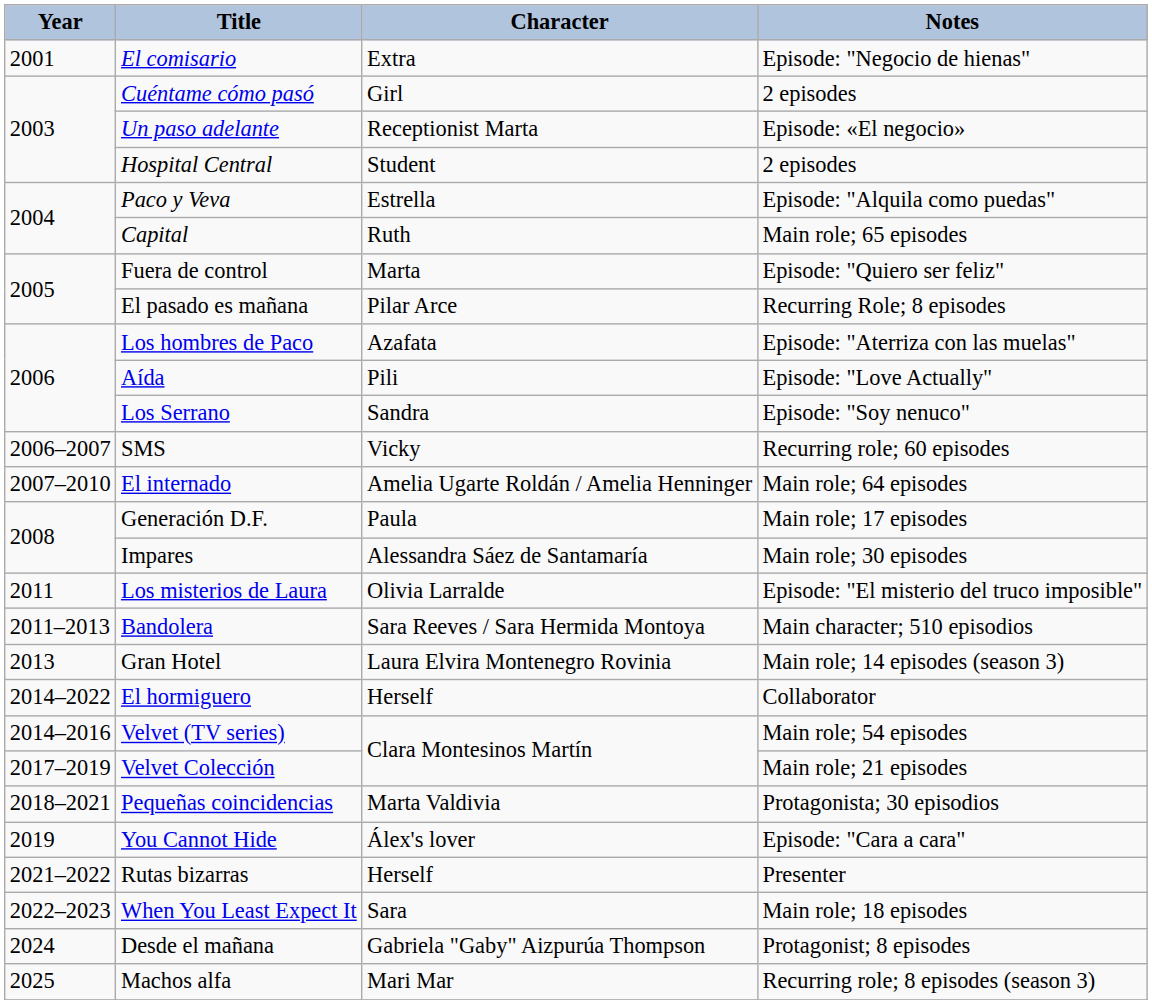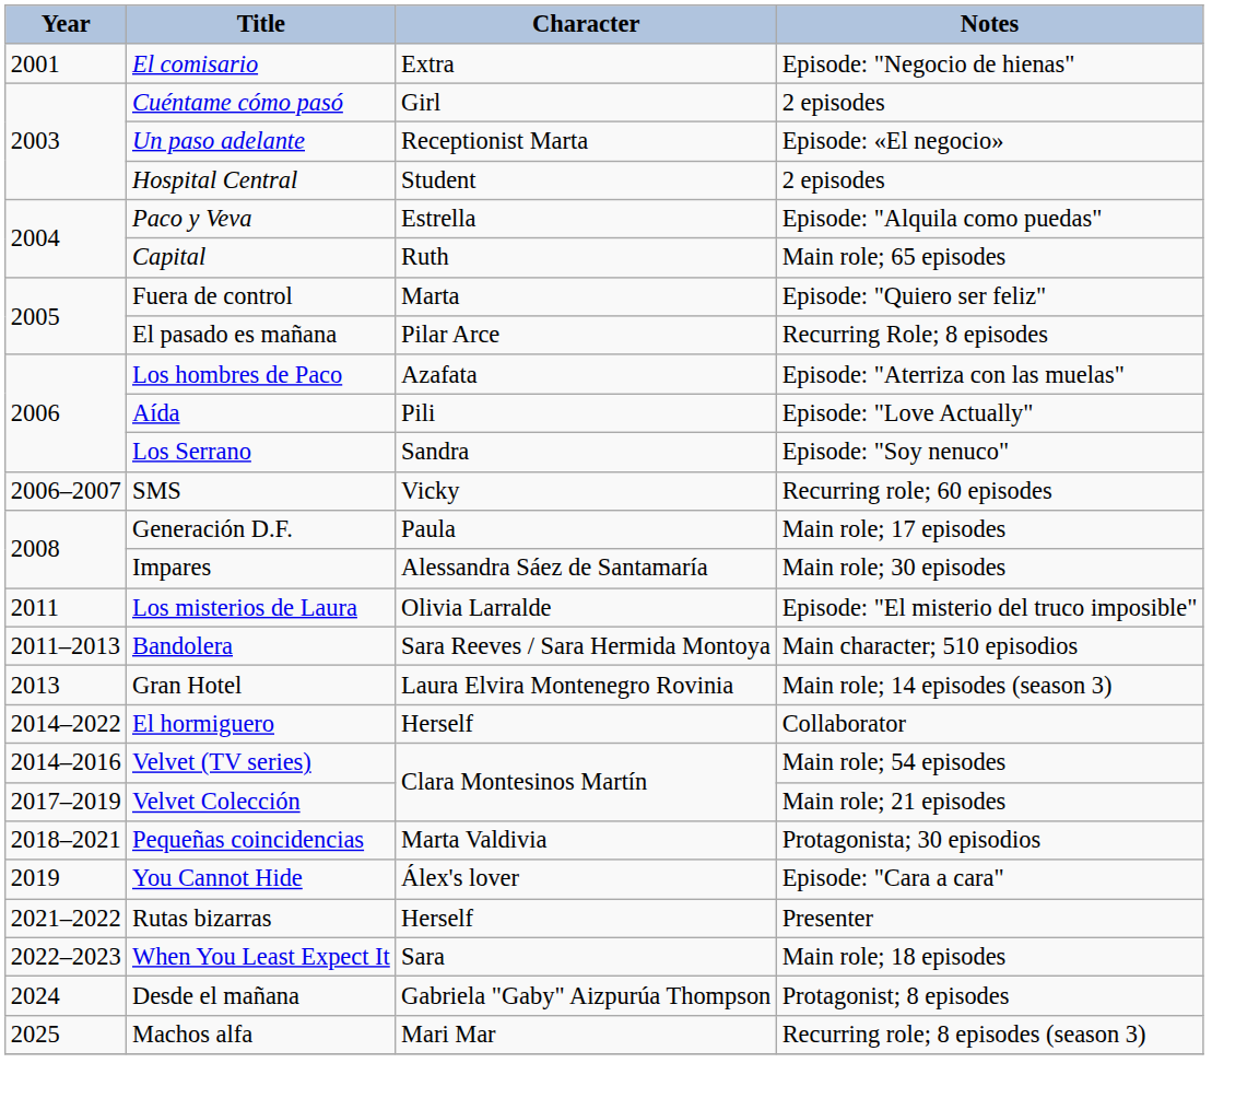 <table class="wikitable" border="2" cellpadding="4" background: #f9f9f9;>
 <tr>
 <th style="background: #B0C4DE;">Year</th>
 <th style="background: #B0C4DE;">Title</th>
 <th style="background: #B0C4DE;">Character</th>
 <th style="background: #B0C4DE;">Notes</th>
 </tr>
 <tr>
 <td>2001</td>
 <td><em><a href='#'>El comisario</a></em></td>
 <td>Extra</td>
 <td>Episode: "Negocio de hienas"</td>
 </tr>
 <tr>
 <td rowspan="3">2003</td>
 <td><em><a href='#'>Cuéntame cómo pasó</a></em></td>
 <td>Girl</td>
 <td>2 episodes</td>
 </tr>
 <tr>
 <td><em><a href='#'>Un paso adelante</a></em></td>
 <td>Receptionist Marta</td>
 <td>Episode: «El negocio»</td>
 </tr>
 <tr>
 <td><em>Hospital Central</em></td>
 <td>Student</td>
 <td>2 episodes</td>
 </tr>
 <tr>
 <td rowspan="2">2004</td>
 <td><em>Paco y Veva</em></td>
 <td>Estrella</td>
 <td>Episode: "Alquila como puedas"</td>
 </tr>
 <tr>
 <td><em>Capital</em></td>
 <td>Ruth</td>
 <td>Main role; 65 episodes</td>
 </tr>
 <tr>
 <td rowspan="2">2005</td>
 <td>Fuera de control<em></td>
 <td>Marta</td>
 <td>Episode: "Quiero ser feliz"</td>
 </tr>
 <tr>
 <td></em>El pasado es mañana<em></td>
 <td>Pilar Arce</td>
 <td>Recurring Role; 8 episodes</td>
 </tr>
 <tr>
 <td rowspan="3">2006</td>
 <td></em><a href='#'>Los hombres de Paco</a><em></td>
 <td>Azafata</td>
 <td>Episode: "Aterriza con las muelas"</td>
 </tr>
 <tr>
 <td></em><a href='#'>Aída</a><em></td>
 <td>Pili</td>
 <td>Episode: "Love Actually"</td>
 </tr>
 <tr>
 <td></em><a href='#'>Los Serrano</a><em></td>
 <td>Sandra</td>
 <td>Episode: "Soy nenuco"</td>
 </tr>
 <tr>
 <td>2006–2007</td>
 <td></em>SMS<em></td>
 <td>Vicky</td>
 <td>Recurring role; 60 episodes</td>
-</tr>
-<tr>
-<td>2007–2010</td>
-<td></em><a href='#'>El internado</a><em></td>
-<td>Amelia Ugarte Roldán / Amelia Henninger</td>
-<td>Main role; 64 episodes</td>
 </tr>
 <tr>
 <td rowspan="2">2008</td>
 <td></em>Generación D.F.<em></td>
 <td>Paula</td>
 <td>Main role; 17 episodes</td>
 </tr>
 <tr>
 <td></em>Impares<em></td>
 <td>Alessandra Sáez de Santamaría</td>
 <td>Main role; 30 episodes</td>
 </tr>
 <tr>
 <td>2011</td>
 <td></em><a href='#'>Los misterios de Laura</a><em></td>
 <td>Olivia Larralde</td>
 <td>Episode: "El misterio del truco imposible"</td>
 </tr>
 <tr>
 <td>2011–2013</td>
 <td></em><a href='#'>Bandolera</a><em></td>
 <td>Sara Reeves / Sara Hermida Montoya</td>
 <td>Main character; 510 episodios</td>
 </tr>
 <tr>
 <td>2013</td>
 <td></em>Gran Hotel<em></td>
 <td>Laura Elvira Montenegro Rovinia</td>
 <td>Main role; 14 episodes (season 3)</td>
 </tr>
 <tr>
 <td>2014–2022</td>
 <td></em><a href='#'>El hormiguero</a><em></td>
 <td>Herself</td>
 <td>Collaborator</td>
 </tr>
 <tr>
 <td>2014–2016</td>
 <td></em><a href='#'>Velvet (TV series)</a><em></td>
 <td rowspan="2">Clara Montesinos Martín</td>
 <td>Main role; 54 episodes</td>
 </tr>
 <tr>
 <td>2017–2019</td>
 <td></em><a href='#'>Velvet Colección</a><em></td>
 <td>Main role; 21 episodes</td>
 </tr>
 <tr>
 <td>2018–2021</td>
 <td></em><a href='#'>Pequeñas coincidencias</a><em></td>
 <td>Marta Valdivia</td>
 <td>Protagonista; 30 episodios</td>
 </tr>
 <tr>
 <td>2019</td>
 <td></em><a href='#'>You Cannot Hide</a><em></td>
 <td>Álex's lover</td>
 <td>Episode: "Cara a cara"</td>
 </tr>
 <tr>
 <td>2021–2022</td>
 <td></em>Rutas bizarras<em></td>
 <td>Herself</td>
 <td>Presenter</td>
 </tr>
 <tr>
 <td>2022–2023</td>
 <td></em><a href='#'>When You Least Expect It</a><em></td>
 <td>Sara</td>
 <td>Main role; 18 episodes</td>
 </tr>
 <tr>
 <td>2024</td>
 <td></em>Desde el mañana<em></td>
 <td>Gabriela "Gaby" Aizpurúa Thompson</td>
 <td>Protagonist; 8 episodes</td>
 </tr>
 <tr>
 <td>2025</td>
 <td></em>Machos alfa<em></td>
 <td>Mari Mar</td>
 <td>Recurring role; 8 episodes (season 3)</td>
 </tr>
 <tr>
 </tr>
 </table>
